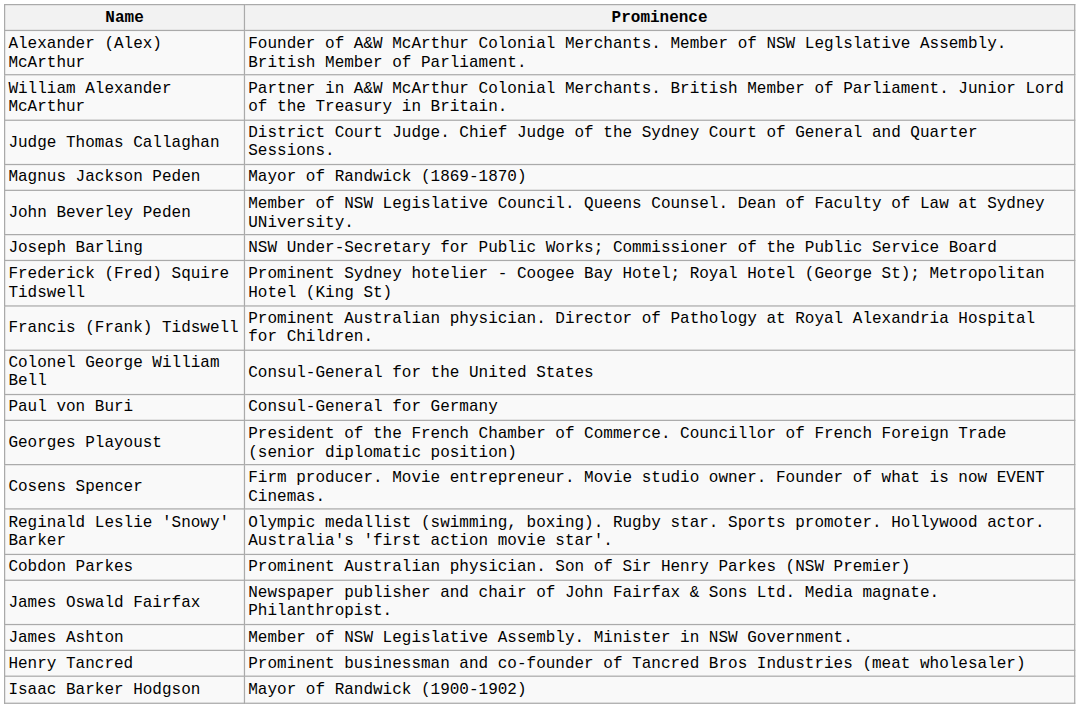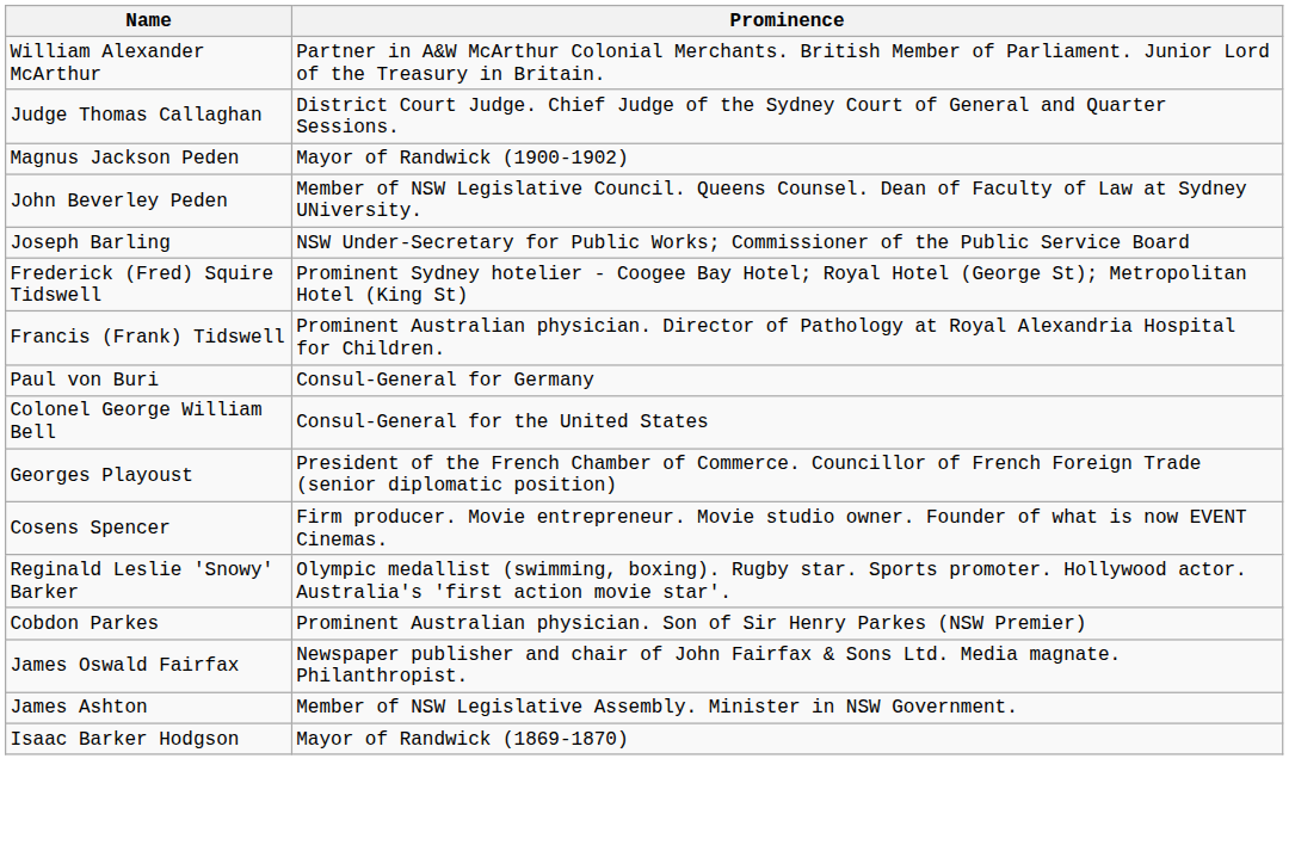 <table class="wikitable">
 <tr>
 <th>Name</th>
 <th>Prominence</th>
-</tr>
-<tr>
-<td>Alexander (Alex) McArthur</td>
-<td>Founder of A&W McArthur Colonial Merchants. Member of NSW Leglslative Assembly. British Member of Parliament.</td>
 </tr>
 <tr>
 <td>William Alexander McArthur</td>
 <td>Partner in A&W McArthur Colonial Merchants. British Member of Parliament. Junior Lord of the Treasury in Britain.</td>
 </tr>
 <tr>
 <td>Judge Thomas Callaghan</td>
 <td>District Court Judge. Chief Judge of the Sydney Court of General and Quarter Sessions.</td>
 </tr>
 <tr>
 <td>Magnus Jackson Peden</td>
-<td>Mayor of Randwick (1869-1870)</td>
+<td>Mayor of Randwick (1900-1902)</td>
 </tr>
 <tr>
 <td>John Beverley Peden</td>
 <td>Member of NSW Legislative Council. Queens Counsel. Dean of Faculty of Law at Sydney UNiversity.</td>
 </tr>
 <tr>
 <td>Joseph Barling</td>
 <td>NSW Under-Secretary for Public Works; Commissioner of the Public Service Board</td>
 </tr>
 <tr>
 <td>Frederick (Fred) Squire Tidswell</td>
 <td>Prominent Sydney hotelier - Coogee Bay Hotel; Royal Hotel (George St); Metropolitan Hotel (King St)</td>
 </tr>
 <tr>
 <td>Francis (Frank) Tidswell</td>
 <td>Prominent Australian physician. Director of Pathology at Royal Alexandria Hospital for Children.</td>
 </tr>
 <tr>
+<td>Paul von Buri</td>
+<td>Consul-General for Germany</td>
+</tr>
+<tr>
 <td>Colonel George William Bell</td>
 <td>Consul-General for the United States</td>
-</tr>
-<tr>
-<td>Paul von Buri</td>
-<td>Consul-General for Germany</td>
 </tr>
 <tr>
 <td>Georges Playoust</td>
 <td>President of the French Chamber of Commerce. Councillor of French Foreign Trade (senior diplomatic position)</td>
 </tr>
 <tr>
 <td>Cosens Spencer</td>
 <td>Firm producer. Movie entrepreneur. Movie studio owner. Founder of what is now EVENT Cinemas.</td>
 </tr>
 <tr>
 <td>Reginald Leslie 'Snowy' Barker</td>
 <td>Olympic medallist (swimming, boxing). Rugby star. Sports promoter. Hollywood actor. Australia's 'first action movie star'.</td>
 </tr>
 <tr>
 <td>Cobdon Parkes</td>
 <td>Prominent Australian physician. Son of Sir Henry Parkes (NSW Premier)</td>
 </tr>
 <tr>
 <td>James Oswald Fairfax</td>
 <td>Newspaper publisher and chair of John Fairfax & Sons Ltd. Media magnate. Philanthropist.</td>
 </tr>
 <tr>
 <td>James Ashton</td>
 <td>Member of NSW Legislative Assembly. Minister in NSW Government.</td>
 </tr>
 <tr>
-<td>Henry Tancred</td>
-<td>Prominent businessman and co-founder of Tancred Bros Industries (meat wholesaler)</td>
-</tr>
-<tr>
 <td>Isaac Barker Hodgson</td>
-<td>Mayor of Randwick (1900-1902)</td>
+<td>Mayor of Randwick (1869-1870)</td>
 </tr>
 </table>
